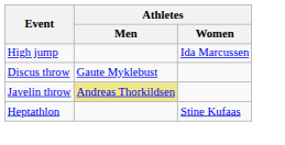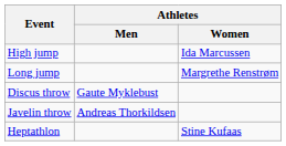 <table class=wikitable style="font-size:90%">
 <tr>
 <th rowspan=2>Event</th>
 <th colspan=2>Athletes</th>
 </tr>
 <tr>
 <th>Men</th>
 <th>Women</th>
 </tr>
 <tr>
 <td><a href='#'>High jump</a></td>
 <td></td>
 <td><a href='#'>Ida Marcussen</a></td>
 </tr>
 <tr>
+<td><a href='#'>Long jump</a></td>
+<td></td>
+<td><a href='#'>Margrethe Renstrøm</a></td>
+</tr>
+<tr>
 <td><a href='#'>Discus throw</a></td>
 <td><a href='#'>Gaute Myklebust</a></td>
 <td></td>
 </tr>
 <tr>
 <td><a href='#'>Javelin throw</a></td>
-<td style="background: khaki;"><a href='#'>Andreas Thorkildsen</a></td>
+<td><a href='#'>Andreas Thorkildsen</a></td>
 <td></td>
 </tr>
 <tr>
 <td><a href='#'>Heptathlon</a></td>
 <td></td>
 <td><a href='#'>Stine Kufaas</a></td>
 </tr>
 </table>
